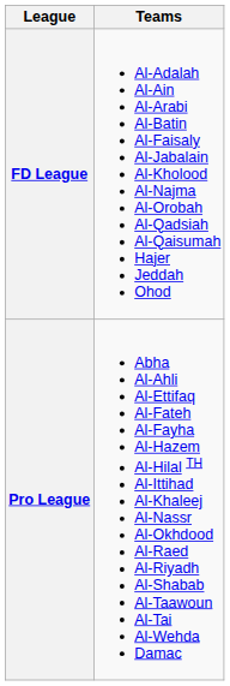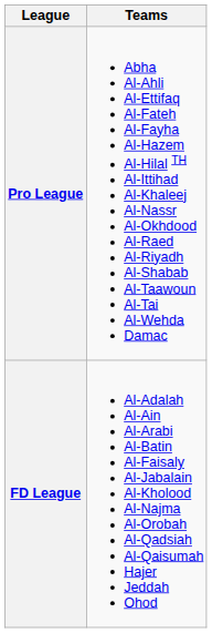 <table class="wikitable">
 <tr>
 <th>League</th>
 <th>Teams</th>
 </tr>
 <tr>
+<th><a href='#'>Pro League</a></th>
+<td valign=top><br><ul><li><a href='#'>Abha</a></li><li><a href='#'>Al-Ahli</a></li><li><a href='#'>Al-Ettifaq</a></li><li><a href='#'>Al-Fateh</a></li><li><a href='#'>Al-Fayha</a></li><li><a href='#'>Al-Hazem</a></li><li><a href='#'>Al-Hilal</a> <sup><a href='#'>TH</a></sup></li><li><a href='#'>Al-Ittihad</a></li><li><a href='#'>Al-Khaleej</a></li><li><a href='#'>Al-Nassr</a></li><li><a href='#'>Al-Okhdood</a></li><li><a href='#'>Al-Raed</a></li><li><a href='#'>Al-Riyadh</a></li><li><a href='#'>Al-Shabab</a></li><li><a href='#'>Al-Taawoun</a></li><li><a href='#'>Al-Tai</a></li><li><a href='#'>Al-Wehda</a></li><li><a href='#'>Damac</a></li></ul></td>
+</tr>
+<tr>
 <th><a href='#'>FD League</a></th>
 <td valign=top><br><ul><li><a href='#'>Al-Adalah</a></li><li><a href='#'>Al-Ain</a></li><li><a href='#'>Al-Arabi</a></li><li><a href='#'>Al-Batin</a></li><li><a href='#'>Al-Faisaly</a></li><li><a href='#'>Al-Jabalain</a></li><li><a href='#'>Al-Kholood</a></li><li><a href='#'>Al-Najma</a></li><li><a href='#'>Al-Orobah</a></li><li><a href='#'>Al-Qadsiah</a></li><li><a href='#'>Al-Qaisumah</a></li><li><a href='#'>Hajer</a></li><li><a href='#'>Jeddah</a></li><li><a href='#'>Ohod</a></li></ul></td>
 </tr>
-<tr>
-<th><a href='#'>Pro League</a></th>
-<td valign=top><br><ul><li><a href='#'>Abha</a></li><li><a href='#'>Al-Ahli</a></li><li><a href='#'>Al-Ettifaq</a></li><li><a href='#'>Al-Fateh</a></li><li><a href='#'>Al-Fayha</a></li><li><a href='#'>Al-Hazem</a></li><li><a href='#'>Al-Hilal</a> <sup><a href='#'>TH</a></sup></li><li><a href='#'>Al-Ittihad</a></li><li><a href='#'>Al-Khaleej</a></li><li><a href='#'>Al-Nassr</a></li><li><a href='#'>Al-Okhdood</a></li><li><a href='#'>Al-Raed</a></li><li><a href='#'>Al-Riyadh</a></li><li><a href='#'>Al-Shabab</a></li><li><a href='#'>Al-Taawoun</a></li><li><a href='#'>Al-Tai</a></li><li><a href='#'>Al-Wehda</a></li><li><a href='#'>Damac</a></li></ul></td>
-</tr>
 </table>
